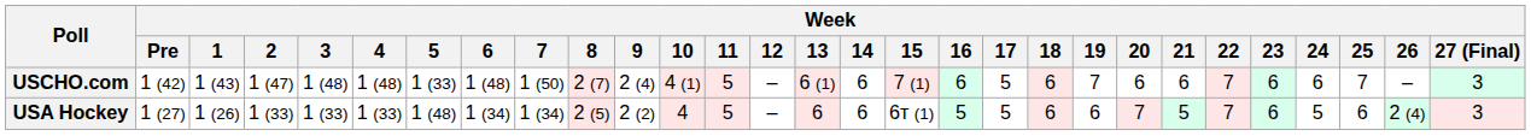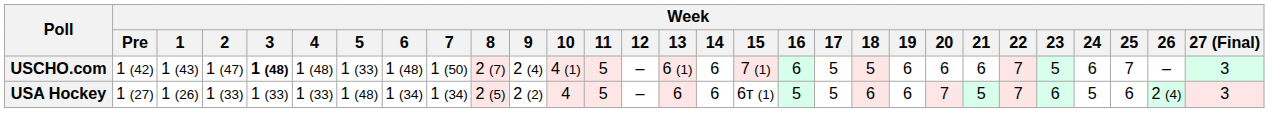 <table class="wikitable" style="white-space:nowrap;">
 <tr>
 <th scope="col" width="100" rowspan="2">Poll</th>
 <th colspan="28">Week</th>
 </tr>
 <tr>
 <th scope="col" width="30">Pre</th>
 <th scope="col" width="30">1</th>
 <th scope="col" width="30">2</th>
 <th scope="col" width="30">3</th>
 <th scope="col" width="30">4</th>
 <th scope="col" width="30">5</th>
 <th scope="col" width="30">6</th>
 <th scope="col" width="30">7</th>
 <th scope="col" width="30">8</th>
 <th scope="col" width="30">9</th>
 <th scope="col" width="30">10</th>
 <th scope="col" width="30">11</th>
 <th scope="col" width="30">12</th>
 <th scope="col" width="30">13</th>
 <th scope="col" width="30">14</th>
 <th scope="col" width="30">15</th>
 <th scope="col" width="30">16</th>
 <th scope="col" width="30">17</th>
 <th scope="col" width="30">18</th>
 <th scope="col" width="30">19</th>
 <th scope="col" width="30">20</th>
 <th scope="col" width="30">21</th>
 <th scope="col" width="30">22</th>
 <th scope="col" width="30">23</th>
 <th scope="col" width="30">24</th>
 <th scope="col" width="30">25</th>
 <th scope="col" width="30">26</th>
 <th scope="col" width="30">27 (Final)</th>
 </tr>
 <tr style="text-align:center;">
 <th>USCHO.com</th>
 <td bgcolor=FFFFFF>1 <small>(42)</small></td>
 <td bgcolor=FFFFFF>1 <small>(43)</small></td>
 <td bgcolor=FFFFFF>1 <small>(47)</small></td>
-<td bgcolor=FFFFFF>1 <small>(48)</small></td>
+<td bgcolor=FFFFFF><strong>1 <small>(48)</small></strong></td>
 <td bgcolor=FFFFFF>1 <small>(48)</small></td>
 <td bgcolor=FFFFFF>1 <small>(33)</small></td>
 <td bgcolor=FFFFFF>1 <small>(48)</small></td>
 <td bgcolor=FFFFFF>1 <small>(50)</small></td>
 <td bgcolor=FFE6E6>2 <small>(7)</small></td>
 <td bgcolor=FFFFFF>2 <small>(4)</small></td>
 <td bgcolor=FFE6E6>4 <small>(1)</small></td>
 <td bgcolor=FFE6E6>5</td>
 <td bgcolor=FFFFFF>–</td>
 <td bgcolor=FFE6E6>6 <small>(1)</small></td>
 <td bgcolor=FFFFFF>6</td>
 <td bgcolor=FFE6E6>7 <small>(1)</small></td>
 <td bgcolor=D8FFEB>6</td>
 <td bgcolor=FFFFFF>5</td>
-<td bgcolor=FFE6E6>6</td>
-<td bgcolor=FFFFFF>7</td>
+<td bgcolor=FFE6E6>5</td>
+<td bgcolor=FFFFFF>6</td>
 <td bgcolor=FFFFFF>6</td>
 <td bgcolor=FFFFFF>6</td>
 <td bgcolor=FFE6E6>7</td>
-<td bgcolor=D8FFEB>6</td>
+<td bgcolor=D8FFEB>5</td>
 <td bgcolor=FFFFFF>6</td>
 <td bgcolor=FFFFFF>7</td>
 <td bgcolor=FFFFFF>–</td>
 <td bgcolor=D8FFEB>3</td>
 </tr>
 <tr style="text-align:center;">
 <th>USA Hockey</th>
 <td bgcolor=FFFFFF>1 <small>(27)</small></td>
 <td bgcolor=FFFFFF>1 <small>(26)</small></td>
 <td bgcolor=FFFFFF>1 <small>(33)</small></td>
 <td bgcolor=FFFFFF>1 <small>(33)</small></td>
 <td bgcolor=FFFFFF>1 <small>(33)</small></td>
 <td bgcolor=FFFFFF>1 <small>(48)</small></td>
 <td bgcolor=FFFFFF>1 <small>(34)</small></td>
 <td bgcolor=FFFFFF>1 <small>(34)</small></td>
 <td bgcolor=FFE6E6>2 <small>(5)</small></td>
 <td bgcolor=FFFFFF>2 <small>(2)</small></td>
 <td bgcolor=FFE6E6>4</td>
 <td bgcolor=FFE6E6>5</td>
 <td bgcolor=FFFFFF>–</td>
 <td bgcolor=FFE6E6>6</td>
 <td bgcolor=FFFFFF>6</td>
 <td bgcolor=FFFFFF>6т <small>(1)</small></td>
 <td bgcolor=D8FFEB>5</td>
 <td bgcolor=FFFFFF>5</td>
 <td bgcolor=FFE6E6>6</td>
 <td bgcolor=FFFFFF>6</td>
 <td bgcolor=FFE6E6>7</td>
 <td bgcolor=D8FFEB>5</td>
 <td bgcolor=FFE6E6>7</td>
 <td bgcolor=D8FFEB>6</td>
 <td bgcolor=FFFFFF>5</td>
 <td bgcolor=FFFFFF>6</td>
 <td bgcolor=D8FFEB>2 <small>(4)</small></td>
 <td bgcolor=FFE6E6>3</td>
 </tr>
 </table>
